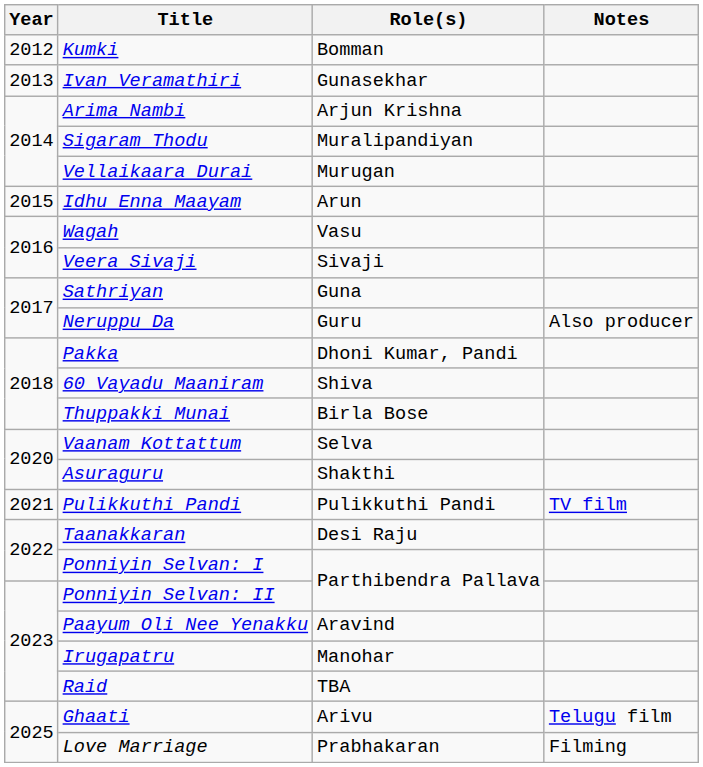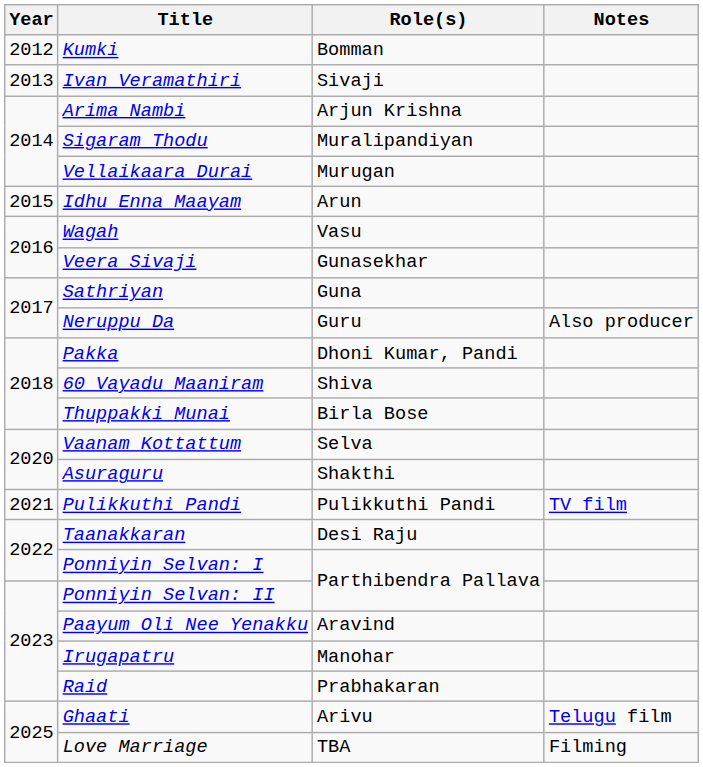 <table class="wikitable sortable">
 <tr>
 <th scope="col">Year</th>
 <th scope="col">Title</th>
 <th scope="col">Role(s)</th>
 <th scope="col" class="unsortable">Notes</th>
 </tr>
 <tr>
 <td>2012</td>
 <td><em><a href='#'>Kumki</a></em></td>
 <td>Bomman</td>
 <td></td>
 </tr>
 <tr>
 <td>2013</td>
 <td><em><a href='#'>Ivan Veramathiri</a></em></td>
-<td>Gunasekhar</td>
+<td>Sivaji</td>
 <td></td>
 </tr>
 <tr>
 <td rowspan="3">2014</td>
 <td><em><a href='#'>Arima Nambi</a></em></td>
 <td>Arjun Krishna</td>
 <td></td>
 </tr>
 <tr>
 <td><em><a href='#'>Sigaram Thodu</a></em></td>
 <td>Muralipandiyan</td>
 <td></td>
 </tr>
 <tr>
 <td><em><a href='#'>Vellaikaara Durai</a></em></td>
 <td>Murugan</td>
 <td></td>
 </tr>
 <tr>
 <td>2015</td>
 <td><em><a href='#'>Idhu Enna Maayam</a></em></td>
 <td>Arun</td>
 <td></td>
 </tr>
 <tr>
 <td rowspan="2">2016</td>
 <td><em><a href='#'>Wagah</a></em></td>
 <td>Vasu</td>
 <td></td>
 </tr>
 <tr>
 <td><em><a href='#'>Veera Sivaji</a></em></td>
-<td>Sivaji</td>
+<td>Gunasekhar</td>
 <td></td>
 </tr>
 <tr>
 <td rowspan="2">2017</td>
 <td><em><a href='#'>Sathriyan</a></em></td>
 <td>Guna</td>
 <td></td>
 </tr>
 <tr>
 <td><em><a href='#'>Neruppu Da</a></em></td>
 <td>Guru</td>
 <td>Also producer</td>
 </tr>
 <tr>
 <td rowspan="3">2018</td>
 <td><em><a href='#'>Pakka</a></em></td>
 <td>Dhoni Kumar, Pandi</td>
 <td></td>
 </tr>
 <tr>
 <td><em><a href='#'>60 Vayadu Maaniram</a></em></td>
 <td>Shiva</td>
 <td></td>
 </tr>
 <tr>
 <td><em><a href='#'>Thuppakki Munai</a></em></td>
 <td>Birla Bose</td>
 <td></td>
 </tr>
 <tr>
 <td rowspan="2">2020</td>
 <td><em><a href='#'>Vaanam Kottattum</a></em></td>
 <td>Selva</td>
 <td></td>
 </tr>
 <tr>
 <td><em><a href='#'>Asuraguru</a></em></td>
 <td>Shakthi</td>
 <td></td>
 </tr>
 <tr>
 <td>2021</td>
 <td><em><a href='#'>Pulikkuthi Pandi</a></em></td>
 <td>Pulikkuthi Pandi</td>
 <td><a href='#'>TV film</a></td>
 </tr>
 <tr>
 <td rowspan="2">2022</td>
 <td><em><a href='#'>Taanakkaran</a></em></td>
 <td>Desi Raju</td>
 <td></td>
 </tr>
 <tr>
 <td><em><a href='#'>Ponniyin Selvan: I</a></em></td>
 <td rowspan="2">Parthibendra Pallava</td>
 <td></td>
 </tr>
 <tr>
 <td rowspan="4">2023</td>
 <td><em><a href='#'>Ponniyin Selvan: II</a></em></td>
 <td></td>
 </tr>
 <tr>
 <td><em><a href='#'>Paayum Oli Nee Yenakku</a></em></td>
 <td>Aravind</td>
 <td></td>
 </tr>
 <tr>
 <td><em><a href='#'>Irugapatru</a></em></td>
 <td>Manohar</td>
 <td></td>
 </tr>
 <tr>
 <td><em><a href='#'>Raid</a></em></td>
-<td>TBA</td>
+<td>Prabhakaran</td>
 <td></td>
 </tr>
 <tr>
 <td rowspan="2">2025</td>
 <td><em><a href='#'>Ghaati</a></em></td>
 <td>Arivu</td>
 <td><a href='#'>Telugu</a> film</td>
 </tr>
 <tr>
 <td><em>Love Marriage</em></td>
-<td>Prabhakaran</td>
+<td>TBA</td>
 <td>Filming</td>
 </tr>
 <tr>
 </tr>
 </table>
